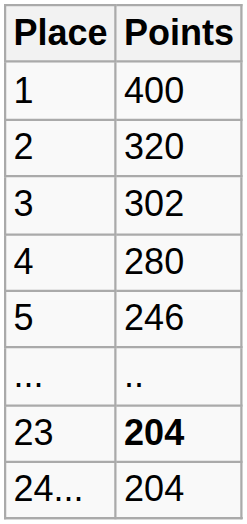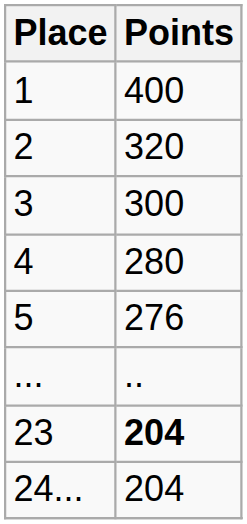 <table class="wikitable">
 <tr>
 <th>Place</th>
 <th>Points</th>
 </tr>
 <tr>
 <td>1</td>
 <td>400</td>
 </tr>
 <tr>
 <td>2</td>
 <td>320</td>
 </tr>
 <tr>
 <td>3</td>
-<td>302</td>
+<td>300</td>
 </tr>
 <tr>
 <td>4</td>
 <td>280</td>
 </tr>
 <tr>
 <td>5</td>
-<td>246</td>
+<td>276</td>
 </tr>
 <tr>
 <td>...</td>
 <td>..</td>
 </tr>
 <tr>
 <td>23</td>
 <td><strong>204</strong></td>
 </tr>
 <tr>
 <td>24...</td>
 <td>204</td>
 </tr>
 <tr>
 </tr>
 </table>
